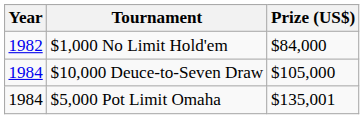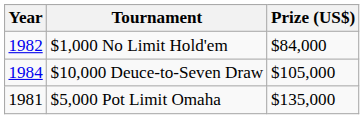 <table class="wikitable">
 <tr>
 <th>Year</th>
 <th>Tournament</th>
 <th>Prize (US$)</th>
 </tr>
 <tr>
 <td><a href='#'>1982</a></td>
 <td>$1,000 No Limit Hold'em</td>
 <td>$84,000</td>
 </tr>
 <tr>
 <td><a href='#'>1984</a></td>
 <td>$10,000 Deuce-to-Seven Draw</td>
 <td>$105,000</td>
 </tr>
 <tr>
-<td>1984</td>
+<td>1981</td>
 <td>$5,000 Pot Limit Omaha</td>
-<td>$135,001</td>
+<td>$135,000</td>
 </tr>
 </table>
